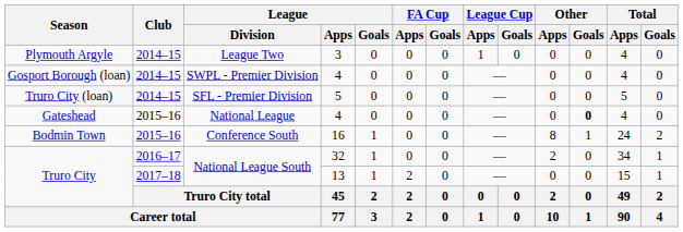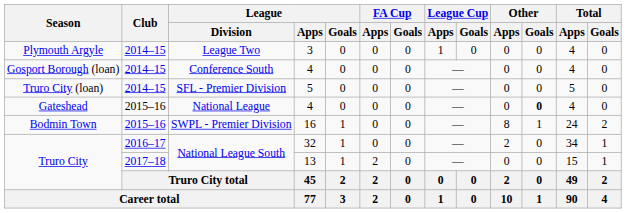 <table class="wikitable" style="text-align:center">
 <tr>
 <th rowspan="2">Season</th>
 <th rowspan="2">Club</th>
 <th colspan="3">League</th>
 <th colspan="2"><a href='#'>FA Cup</a></th>
 <th colspan="2"><a href='#'>League Cup</a></th>
 <th colspan="2">Other</th>
 <th colspan="2">Total</th>
 </tr>
 <tr>
 <th>Division</th>
 <th>Apps</th>
 <th>Goals</th>
 <th>Apps</th>
 <th>Goals</th>
 <th>Apps</th>
 <th>Goals</th>
 <th>Apps</th>
 <th>Goals</th>
 <th>Apps</th>
 <th>Goals</th>
 </tr>
 <tr>
 <td><a href='#'>Plymouth Argyle</a></td>
 <td><a href='#'>2014–15</a></td>
 <td><a href='#'>League Two</a></td>
 <td>3</td>
 <td>0</td>
 <td>0</td>
 <td>0</td>
 <td>1</td>
 <td>0</td>
 <td>0</td>
 <td>0</td>
 <td>4</td>
 <td>0</td>
 </tr>
 <tr>
 <td><a href='#'>Gosport Borough</a> (loan)</td>
 <td><a href='#'>2014–15</a></td>
-<td><a href='#'>SWPL - Premier Division</a></td>
+<td><a href='#'>Conference South</a></td>
 <td>4</td>
 <td>0</td>
 <td>0</td>
 <td>0</td>
 <td colspan="2">—</td>
 <td>0</td>
 <td>0</td>
 <td>4</td>
 <td>0</td>
 </tr>
 <tr>
 <td><a href='#'>Truro City</a> (loan)</td>
 <td><a href='#'>2014–15</a></td>
 <td><a href='#'>SFL - Premier Division</a></td>
 <td>5</td>
 <td>0</td>
 <td>0</td>
 <td>0</td>
 <td colspan="2">—</td>
 <td>0</td>
 <td>0</td>
 <td>5</td>
 <td>0</td>
 </tr>
 <tr>
 <td><a href='#'>Gateshead</a></td>
 <td>2015–16</td>
 <td><a href='#'>National League</a></td>
 <td>4</td>
 <td>0</td>
 <td>0</td>
 <td>0</td>
 <td colspan="2">—</td>
 <td>0</td>
 <td><strong>0</strong></td>
 <td>4</td>
 <td>0</td>
 </tr>
 <tr>
 <td><a href='#'>Bodmin Town</a></td>
 <td><a href='#'>2015–16</a></td>
-<td><a href='#'>Conference South</a></td>
+<td><a href='#'>SWPL - Premier Division</a></td>
 <td>16</td>
 <td>1</td>
 <td>0</td>
 <td>0</td>
 <td colspan="2">—</td>
 <td>8</td>
 <td>1</td>
 <td>24</td>
 <td>2</td>
 </tr>
 <tr>
 <td rowspan="3"><a href='#'>Truro City</a></td>
 <td><a href='#'>2016–17</a></td>
 <td rowspan="2"><a href='#'>National League South</a></td>
 <td>32</td>
 <td>1</td>
 <td>0</td>
 <td>0</td>
 <td colspan="2">—</td>
 <td>2</td>
 <td>0</td>
 <td>34</td>
 <td>1</td>
 </tr>
 <tr>
 <td><a href='#'>2017–18</a></td>
 <td>13</td>
 <td>1</td>
 <td>2</td>
 <td>0</td>
 <td colspan="2">—</td>
 <td>0</td>
 <td>0</td>
 <td>15</td>
 <td>1</td>
 </tr>
 <tr>
 <th colspan="2">Truro City total</th>
 <th>45</th>
 <th>2</th>
 <th>2</th>
 <th>0</th>
 <th>0</th>
 <th>0</th>
 <th>2</th>
 <th>0</th>
 <th>49</th>
 <th>2</th>
 </tr>
 <tr>
 <th colspan="3">Career total</th>
 <th>77</th>
 <th>3</th>
 <th>2</th>
 <th>0</th>
 <th>1</th>
 <th>0</th>
 <th>10</th>
 <th>1</th>
 <th>90</th>
 <th>4</th>
 </tr>
 </table>
